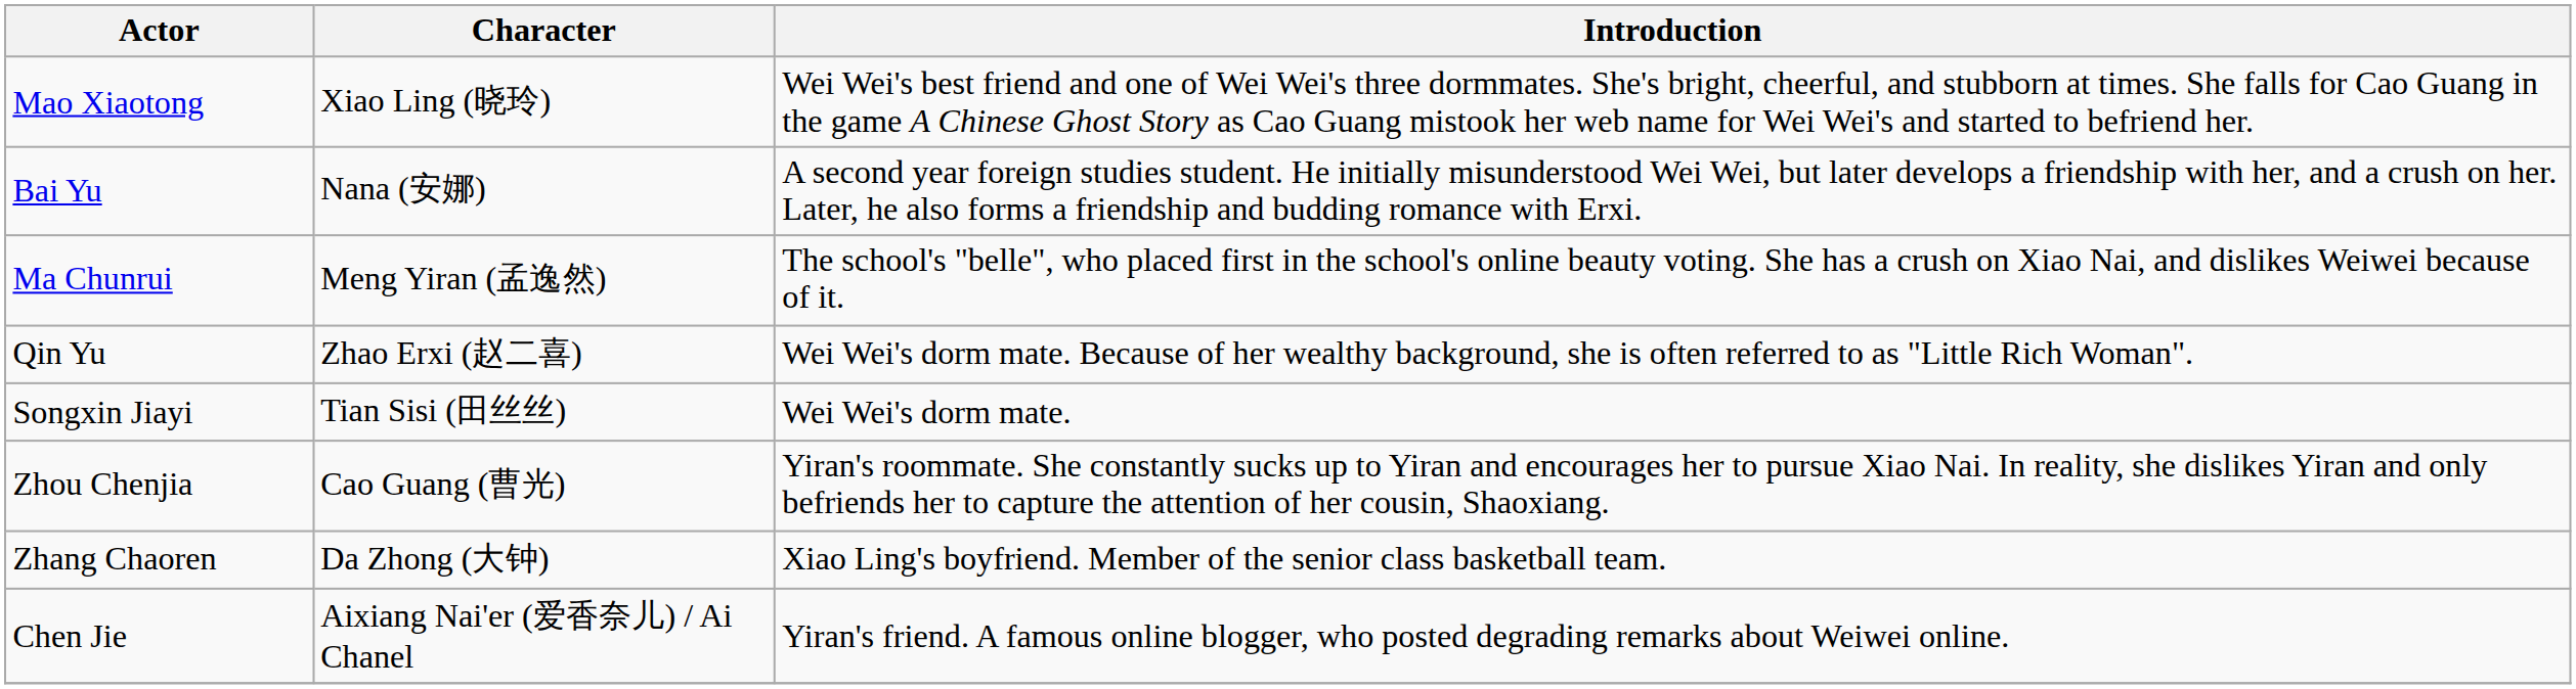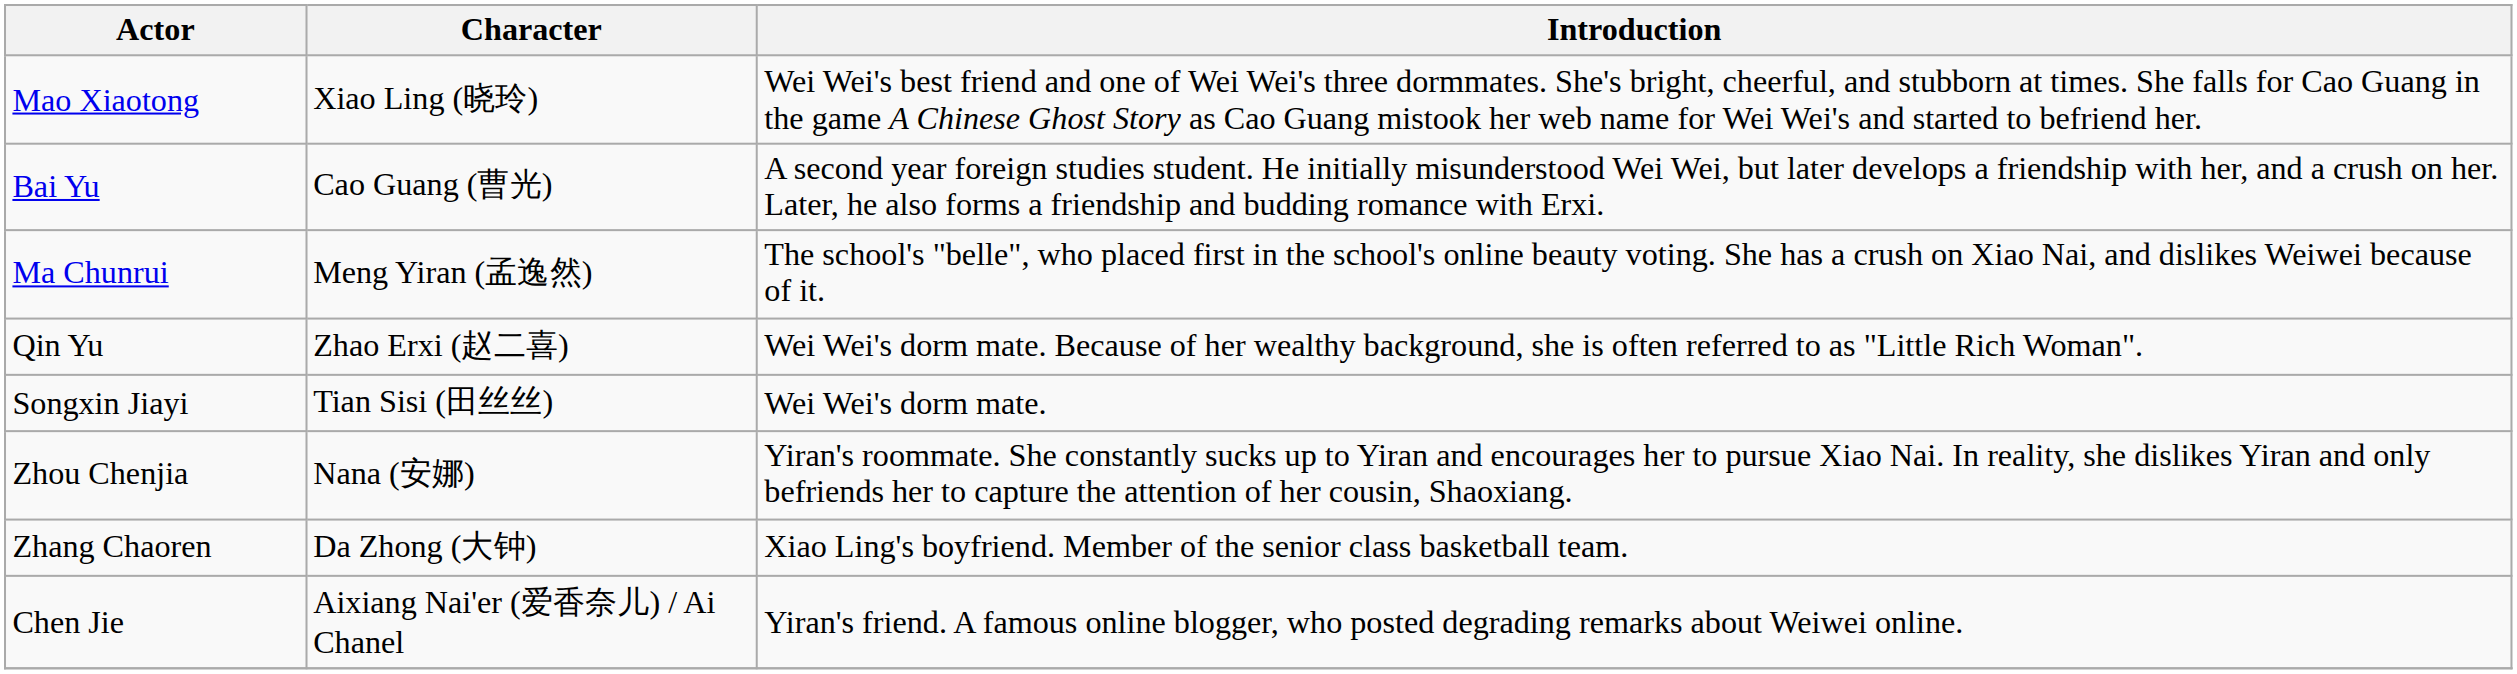 <table class="wikitable">
 <tr>
 <th style="width:12%">Actor</th>
 <th style="width:18%">Character</th>
 <th>Introduction</th>
 </tr>
 <tr>
 <td><a href='#'>Mao Xiaotong</a></td>
 <td>Xiao Ling (晓玲)</td>
 <td>Wei Wei's best friend and one of Wei Wei's three dormmates. She's bright, cheerful, and stubborn at times. She falls for Cao Guang in the game <em>A Chinese Ghost Story</em> as Cao Guang mistook her web name for Wei Wei's and started to befriend her.</td>
 </tr>
 <tr>
 <td><a href='#'>Bai Yu</a></td>
-<td>Nana (安娜)</td>
+<td>Cao Guang (曹光)</td>
 <td>A second year foreign studies student.  He initially misunderstood Wei Wei, but later develops a friendship with her, and a crush on her. Later, he also forms a friendship and budding romance with Erxi.</td>
 </tr>
 <tr>
 <td><a href='#'>Ma Chunrui</a></td>
 <td>Meng Yiran (孟逸然)</td>
 <td>The school's "belle", who placed first in the school's online beauty voting. She has a crush on Xiao Nai, and dislikes Weiwei because of it.</td>
 </tr>
 <tr>
 <td>Qin Yu</td>
 <td>Zhao Erxi (赵二喜)</td>
 <td>Wei Wei's dorm mate. Because of her wealthy background, she is often referred to as "Little Rich Woman".</td>
 </tr>
 <tr>
 <td>Songxin Jiayi</td>
 <td>Tian Sisi (田丝丝)</td>
 <td>Wei Wei's dorm mate.</td>
 </tr>
 <tr>
 <td>Zhou Chenjia</td>
-<td>Cao Guang (曹光)</td>
+<td>Nana (安娜)</td>
 <td>Yiran's roommate. She constantly sucks up to Yiran and encourages her to pursue Xiao Nai. In reality, she dislikes Yiran and only befriends her to capture the attention of her cousin, Shaoxiang.</td>
 </tr>
 <tr>
 <td>Zhang Chaoren</td>
 <td>Da Zhong (大钟)</td>
 <td>Xiao Ling's boyfriend. Member of the senior class basketball team.</td>
 </tr>
 <tr>
 <td>Chen Jie</td>
 <td>Aixiang Nai'er (爱香奈儿) / Ai Chanel</td>
 <td>Yiran's friend. A famous online blogger, who posted degrading remarks about Weiwei online.</td>
 </tr>
 <tr>
 </tr>
 </table>
